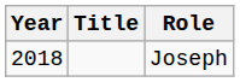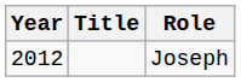 <table class="wikitable sortable">
 <tr>
 <th>Year</th>
 <th>Title</th>
 <th>Role</th>
 </tr>
 <tr>
-<td>2018</td>
+<td>2012</td>
 <td><em></em></td>
 <td>Joseph</td>
 </tr>
 </table>
